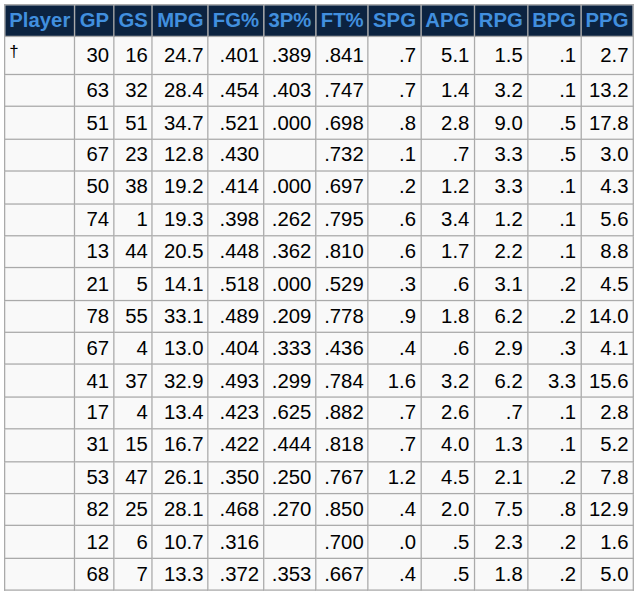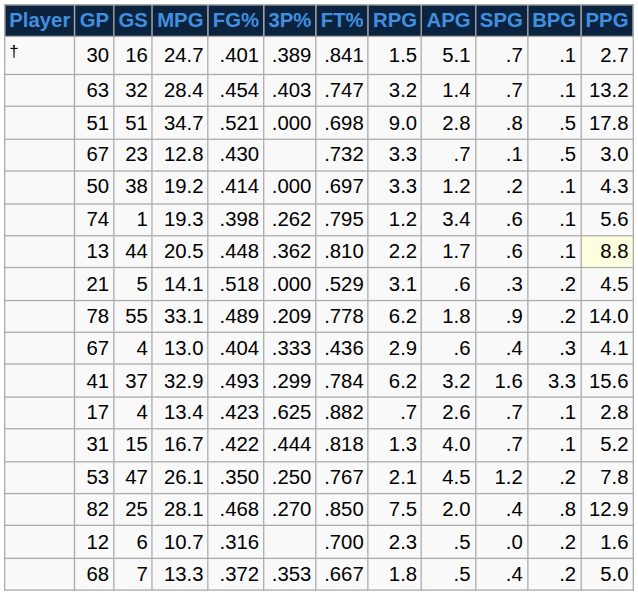 <table class="wikitable sortable" style="text-align:right;">
 <tr>
 <th style="background:#0C2340; color:#418FDE">Player</th>
 <th style="background:#0C2340; color:#418FDE">GP</th>
 <th style="background:#0C2340; color:#418FDE">GS</th>
 <th style="background:#0C2340; color:#418FDE">MPG</th>
 <th style="background:#0C2340; color:#418FDE">FG%</th>
 <th style="background:#0C2340; color:#418FDE">3P%</th>
 <th style="background:#0C2340; color:#418FDE">FT%</th>
+<th style="background:#0C2340; color:#418FDE">RPG</th>
+<th style="background:#0C2340; color:#418FDE">APG</th>
 <th style="background:#0C2340; color:#418FDE">SPG</th>
-<th style="background:#0C2340; color:#418FDE">APG</th>
-<th style="background:#0C2340; color:#418FDE">RPG</th>
 <th style="background:#0C2340; color:#418FDE">BPG</th>
 <th style="background:#0C2340; color:#418FDE">PPG</th>
 </tr>
 <tr>
 <td style="text-align:left;"><sup>†</sup></td>
 <td>30</td>
 <td>16</td>
 <td>24.7</td>
 <td>.401</td>
 <td>.389</td>
 <td>.841</td>
+<td>1.5</td>
+<td>5.1</td>
 <td>.7</td>
-<td>5.1</td>
-<td>1.5</td>
 <td>.1</td>
 <td>2.7</td>
 </tr>
 <tr>
 <td style="text-align:left;"></td>
 <td>63</td>
 <td>32</td>
 <td>28.4</td>
 <td>.454</td>
 <td>.403</td>
 <td>.747</td>
+<td>3.2</td>
+<td>1.4</td>
 <td>.7</td>
-<td>1.4</td>
-<td>3.2</td>
 <td>.1</td>
 <td>13.2</td>
 </tr>
 <tr>
 <td style="text-align:left;"></td>
 <td>51</td>
 <td>51</td>
 <td>34.7</td>
 <td>.521</td>
 <td>.000</td>
 <td>.698</td>
+<td>9.0</td>
+<td>2.8</td>
 <td>.8</td>
-<td>2.8</td>
-<td>9.0</td>
 <td>.5</td>
 <td>17.8</td>
 </tr>
 <tr>
 <td style="text-align:left;"></td>
 <td>67</td>
 <td>23</td>
 <td>12.8</td>
 <td>.430</td>
 <td></td>
 <td>.732</td>
+<td>3.3</td>
+<td>.7</td>
 <td>.1</td>
-<td>.7</td>
-<td>3.3</td>
 <td>.5</td>
 <td>3.0</td>
 </tr>
 <tr>
 <td style="text-align:left;"></td>
 <td>50</td>
 <td>38</td>
 <td>19.2</td>
 <td>.414</td>
 <td>.000</td>
 <td>.697</td>
+<td>3.3</td>
+<td>1.2</td>
 <td>.2</td>
-<td>1.2</td>
-<td>3.3</td>
 <td>.1</td>
 <td>4.3</td>
 </tr>
 <tr>
 <td style="text-align:left;"></td>
 <td>74</td>
 <td>1</td>
 <td>19.3</td>
 <td>.398</td>
 <td>.262</td>
 <td>.795</td>
+<td>1.2</td>
+<td>3.4</td>
 <td>.6</td>
-<td>3.4</td>
-<td>1.2</td>
 <td>.1</td>
 <td>5.6</td>
 </tr>
 <tr>
 <td style="text-align:left;"></td>
 <td>13</td>
 <td>44</td>
 <td>20.5</td>
 <td>.448</td>
 <td>.362</td>
 <td>.810</td>
+<td>2.2</td>
+<td>1.7</td>
 <td>.6</td>
-<td>1.7</td>
-<td>2.2</td>
 <td>.1</td>
-<td>8.8</td>
+<td style="background: lightyellow;">8.8</td>
 </tr>
 <tr>
 <td style="text-align:left;"></td>
 <td>21</td>
 <td>5</td>
 <td>14.1</td>
 <td>.518</td>
 <td>.000</td>
 <td>.529</td>
+<td>3.1</td>
+<td>.6</td>
 <td>.3</td>
-<td>.6</td>
-<td>3.1</td>
 <td>.2</td>
 <td>4.5</td>
 </tr>
 <tr>
 <td style="text-align:left;"></td>
 <td>78</td>
 <td>55</td>
 <td>33.1</td>
 <td>.489</td>
 <td>.209</td>
 <td>.778</td>
+<td>6.2</td>
+<td>1.8</td>
 <td>.9</td>
-<td>1.8</td>
-<td>6.2</td>
 <td>.2</td>
 <td>14.0</td>
 </tr>
 <tr>
 <td style="text-align:left;"></td>
 <td>67</td>
 <td>4</td>
 <td>13.0</td>
 <td>.404</td>
 <td>.333</td>
 <td>.436</td>
+<td>2.9</td>
+<td>.6</td>
 <td>.4</td>
-<td>.6</td>
-<td>2.9</td>
 <td>.3</td>
 <td>4.1</td>
 </tr>
 <tr>
 <td style="text-align:left;"></td>
 <td>41</td>
 <td>37</td>
 <td>32.9</td>
 <td>.493</td>
 <td>.299</td>
 <td>.784</td>
+<td>6.2</td>
+<td>3.2</td>
 <td>1.6</td>
-<td>3.2</td>
-<td>6.2</td>
 <td>3.3</td>
 <td>15.6</td>
 </tr>
 <tr>
 <td style="text-align:left;"></td>
 <td>17</td>
 <td>4</td>
 <td>13.4</td>
 <td>.423</td>
 <td>.625</td>
 <td>.882</td>
 <td>.7</td>
 <td>2.6</td>
 <td>.7</td>
 <td>.1</td>
 <td>2.8</td>
 </tr>
 <tr>
 <td style="text-align:left;"></td>
 <td>31</td>
 <td>15</td>
 <td>16.7</td>
 <td>.422</td>
 <td>.444</td>
 <td>.818</td>
+<td>1.3</td>
+<td>4.0</td>
 <td>.7</td>
-<td>4.0</td>
-<td>1.3</td>
 <td>.1</td>
 <td>5.2</td>
 </tr>
 <tr>
 <td style="text-align:left;"></td>
 <td>53</td>
 <td>47</td>
 <td>26.1</td>
 <td>.350</td>
 <td>.250</td>
 <td>.767</td>
+<td>2.1</td>
+<td>4.5</td>
 <td>1.2</td>
-<td>4.5</td>
-<td>2.1</td>
 <td>.2</td>
 <td>7.8</td>
 </tr>
 <tr>
 <td style="text-align:left;"></td>
 <td>82</td>
 <td>25</td>
 <td>28.1</td>
 <td>.468</td>
 <td>.270</td>
 <td>.850</td>
+<td>7.5</td>
+<td>2.0</td>
 <td>.4</td>
-<td>2.0</td>
-<td>7.5</td>
 <td>.8</td>
 <td>12.9</td>
 </tr>
 <tr>
 <td style="text-align:left;"></td>
 <td>12</td>
 <td>6</td>
 <td>10.7</td>
 <td>.316</td>
 <td></td>
 <td>.700</td>
+<td>2.3</td>
+<td>.5</td>
 <td>.0</td>
-<td>.5</td>
-<td>2.3</td>
 <td>.2</td>
 <td>1.6</td>
 </tr>
 <tr>
 <td style="text-align:left;"></td>
 <td>68</td>
 <td>7</td>
 <td>13.3</td>
 <td>.372</td>
 <td>.353</td>
 <td>.667</td>
+<td>1.8</td>
+<td>.5</td>
 <td>.4</td>
-<td>.5</td>
-<td>1.8</td>
 <td>.2</td>
 <td>5.0</td>
 </tr>
 </table>
